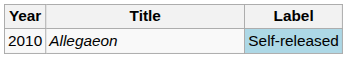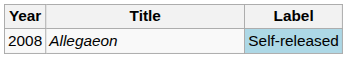 <table class="wikitable">
 <tr>
 <th>Year</th>
 <th style="width:200px;">Title</th>
 <th>Label</th>
 </tr>
 <tr>
-<td>2010</td>
+<td>2008</td>
 <td><em>Allegaeon</em></td>
 <td style="background: lightblue;">Self-released</td>
 </tr>
 </table>
